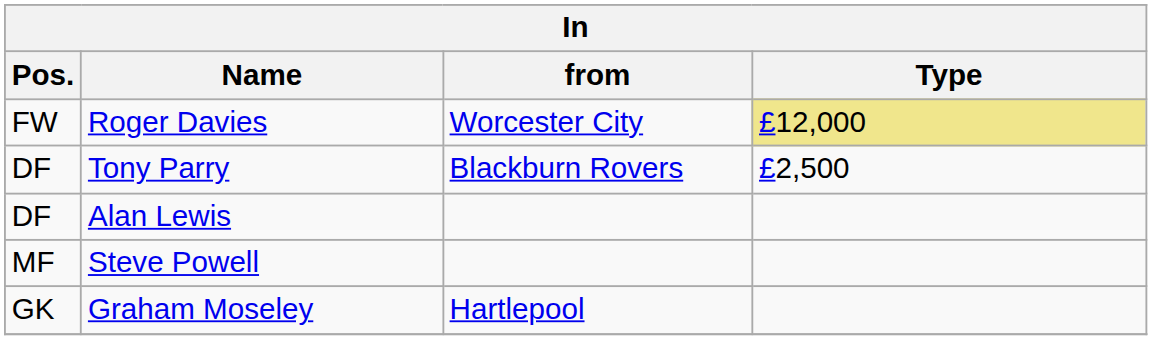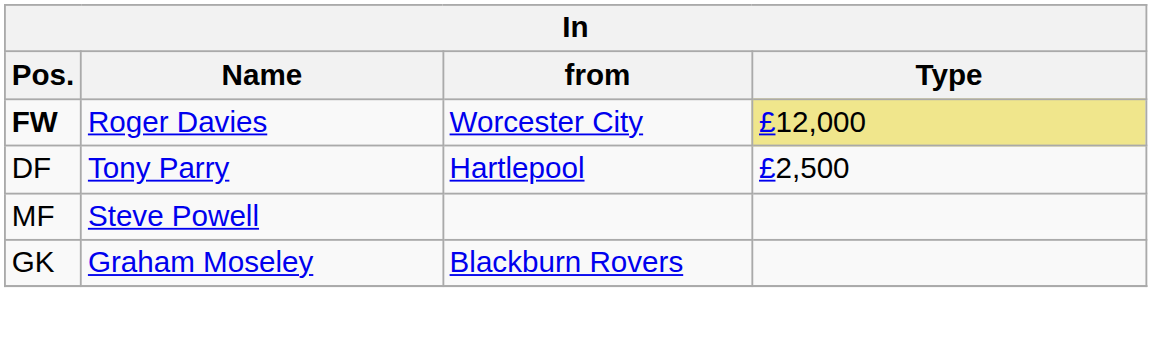 <table class="wikitable" style="font-size:100%;width:99%;">
 <tr>
 <th colspan="4">In</th>
 </tr>
 <tr>
 <th width=3%>Pos.</th>
 <th width=33%>Name</th>
 <th width=28%>from</th>
 <th width=36%>Type</th>
 </tr>
 <tr>
-<td>FW</td>
+<td><strong>FW</strong></td>
 <td><a href='#'>Roger Davies</a></td>
 <td><a href='#'>Worcester City</a></td>
 <td style="background: khaki;"><a href='#'>£</a>12,000</td>
 </tr>
 <tr>
 <td>DF</td>
 <td><a href='#'>Tony Parry</a></td>
-<td><a href='#'>Blackburn Rovers</a></td>
+<td><a href='#'>Hartlepool</a></td>
 <td><a href='#'>£</a>2,500</td>
-</tr>
-<tr>
-<td>DF</td>
-<td><a href='#'>Alan Lewis</a></td>
-<td></td>
-<td></td>
 </tr>
 <tr>
 <td>MF</td>
 <td><a href='#'>Steve Powell</a></td>
 <td></td>
 <td></td>
 </tr>
 <tr>
 <td>GK</td>
 <td><a href='#'>Graham Moseley</a></td>
-<td><a href='#'>Hartlepool</a></td>
+<td><a href='#'>Blackburn Rovers</a></td>
 <td></td>
 </tr>
 <tr>
 </tr>
 </table>
